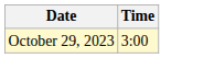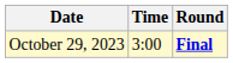 <table class="wikitable">
 <tr>
 <th>Date</th>
 <th>Time</th>
+<th>Round</th>
 </tr>
 <tr style=background:lemonchiffon>
 <td>October 29, 2023</td>
 <td>3:00</td>
+<td><strong><a href='#'>Final</a></strong></td>
 </tr>
 </table>
